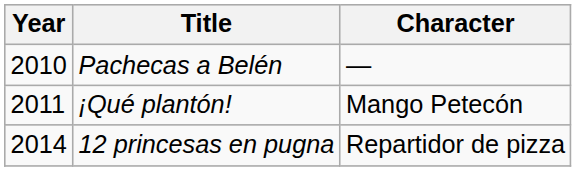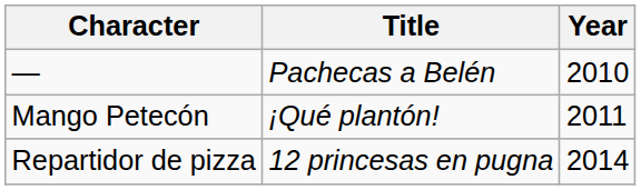 <table class="wikitable">
 <tr>
+<th>Character</th>
+<th>Title</th>
 <th>Year</th>
-<th>Title</th>
-<th>Character</th>
 </tr>
 <tr>
+<td>—</td>
+<td><em>Pachecas a Belén</em></td>
 <td>2010</td>
-<td><em>Pachecas a Belén</em></td>
-<td>—</td>
 </tr>
 <tr>
+<td>Mango Petecón</td>
+<td><em>¡Qué plantón!</em></td>
 <td>2011</td>
-<td><em>¡Qué plantón!</em></td>
-<td>Mango Petecón</td>
 </tr>
 <tr>
+<td>Repartidor de pizza</td>
+<td><em>12 princesas en pugna</em></td>
 <td>2014</td>
-<td><em>12 princesas en pugna</em></td>
-<td>Repartidor de pizza</td>
 </tr>
 </table>
